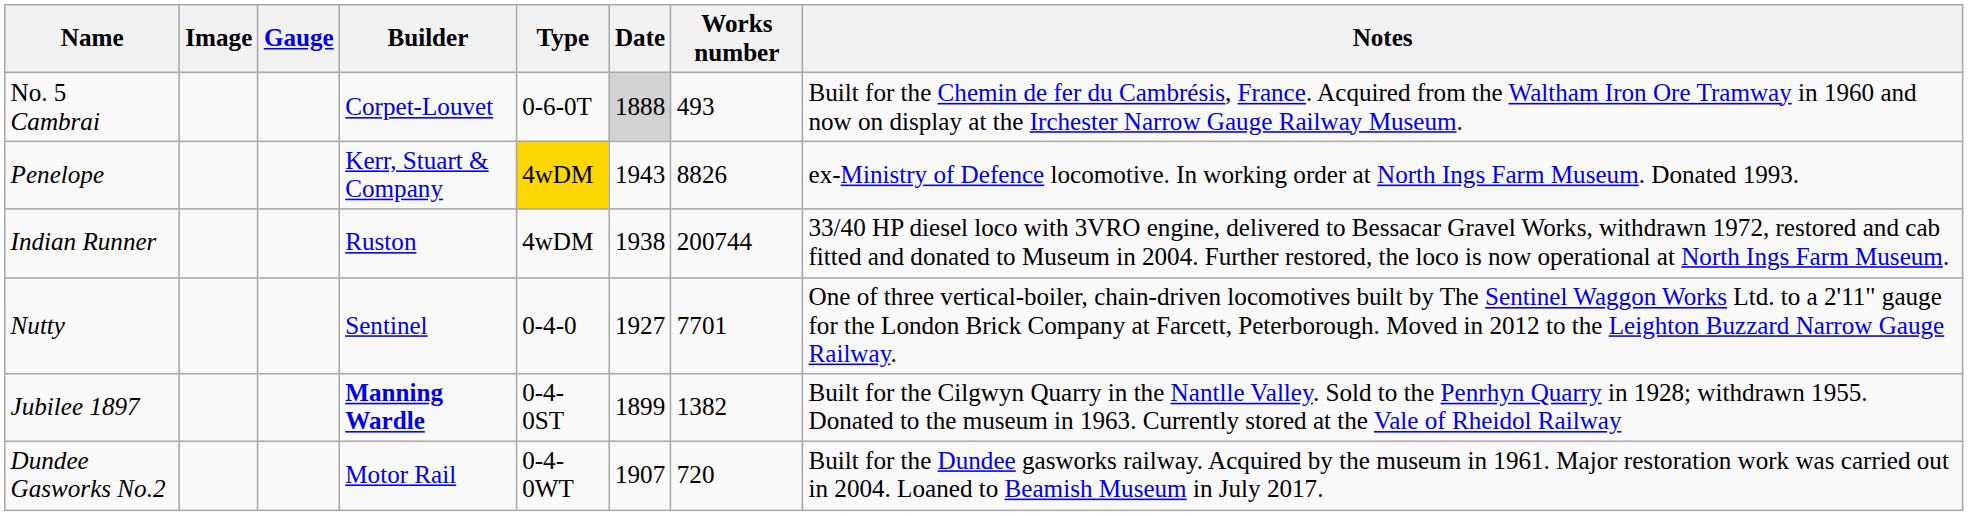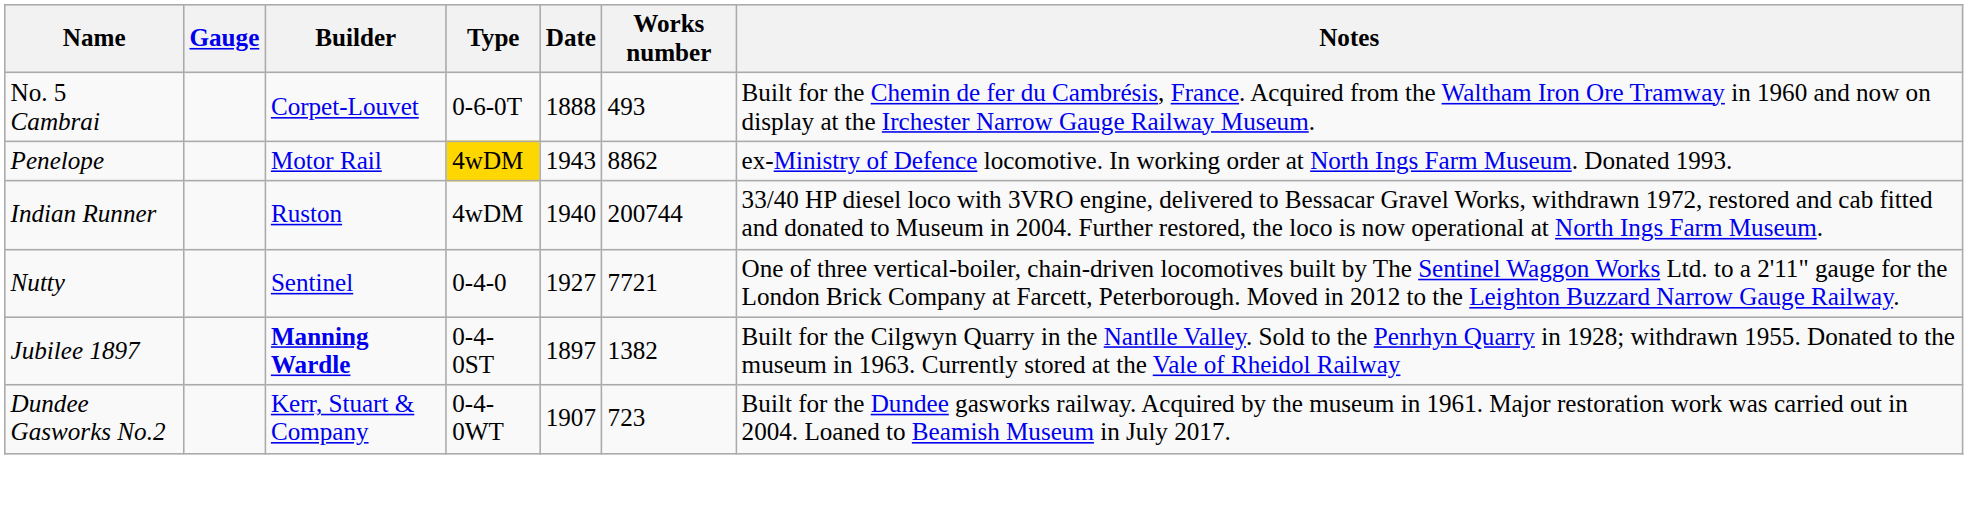 <table class="wikitable">
 <tr>
 <th>Name</th>
-<th>Image</th>
 <th><a href='#'>Gauge</a></th>
 <th>Builder</th>
 <th>Type</th>
 <th>Date</th>
 <th>Works number</th>
 <th>Notes</th>
 </tr>
 <tr>
 <td>No. 5<br><em>Cambrai</em></td>
 <td></td>
-<td></td>
 <td><a href='#'>Corpet-Louvet</a></td>
 <td>0-6-0T</td>
-<td style="background: lightgrey;">1888</td>
+<td>1888</td>
 <td>493</td>
 <td>Built for the <a href='#'>Chemin de fer du Cambrésis</a>, <a href='#'>France</a>. Acquired from the <a href='#'>Waltham Iron Ore Tramway</a> in 1960 and now on display at the <a href='#'>Irchester Narrow Gauge Railway Museum</a>.</td>
 </tr>
 <tr>
 <td><em>Penelope</em></td>
 <td></td>
-<td></td>
-<td><a href='#'>Kerr, Stuart & Company</a></td>
+<td><a href='#'>Motor Rail</a></td>
 <td style="background: gold;">4wDM</td>
 <td>1943</td>
-<td>8826</td>
+<td>8862</td>
 <td>ex-<a href='#'>Ministry of Defence</a> locomotive. In working order at <a href='#'>North Ings Farm Museum</a>. Donated 1993.</td>
 </tr>
 <tr>
 <td><em>Indian Runner</em></td>
 <td></td>
-<td></td>
 <td><a href='#'>Ruston</a></td>
 <td>4wDM</td>
-<td>1938</td>
+<td>1940</td>
 <td>200744</td>
 <td>33/40 HP diesel loco with 3VRO engine, delivered to Bessacar Gravel Works, withdrawn 1972, restored and cab fitted and donated to Museum in 2004. Further restored, the loco is now operational at <a href='#'>North Ings Farm Museum</a>.</td>
 </tr>
 <tr>
 <td><em>Nutty</em></td>
 <td></td>
-<td></td>
 <td><a href='#'>Sentinel</a></td>
 <td>0-4-0</td>
 <td>1927</td>
-<td>7701</td>
+<td>7721</td>
 <td>One of three vertical-boiler, chain-driven locomotives built by The <a href='#'>Sentinel Waggon Works</a> Ltd. to a 2'11" gauge for the London Brick Company at Farcett, Peterborough. Moved in 2012 to the <a href='#'>Leighton Buzzard Narrow Gauge Railway</a>.</td>
 </tr>
 <tr>
 <td><em>Jubilee 1897</em></td>
 <td></td>
-<td></td>
 <td><strong><a href='#'>Manning Wardle</a></strong></td>
 <td>0-4-0ST</td>
-<td>1899</td>
+<td>1897</td>
 <td>1382</td>
 <td>Built for the Cilgwyn Quarry in the <a href='#'>Nantlle Valley</a>. Sold to the <a href='#'>Penrhyn Quarry</a> in 1928; withdrawn 1955. Donated to the museum in 1963. Currently stored at the <a href='#'>Vale of Rheidol Railway</a></td>
 </tr>
 <tr>
 <td><em>Dundee Gasworks No.2</em></td>
 <td></td>
-<td></td>
-<td><a href='#'>Motor Rail</a></td>
+<td><a href='#'>Kerr, Stuart & Company</a></td>
 <td>0-4-0WT</td>
 <td>1907</td>
-<td>720</td>
+<td>723</td>
 <td>Built for the <a href='#'>Dundee</a> gasworks railway. Acquired by the museum in 1961. Major restoration work was carried out in 2004. Loaned to <a href='#'>Beamish Museum</a> in July 2017.</td>
 </tr>
 </table>
